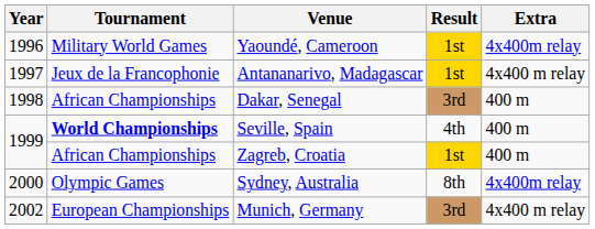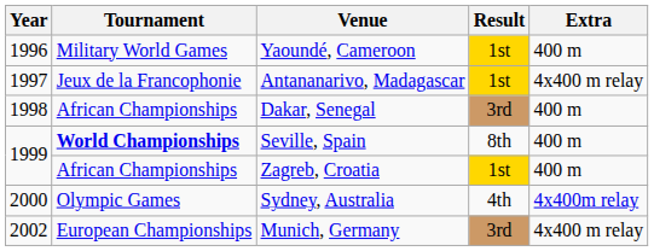 <table class=wikitable>
 <tr>
 <th>Year</th>
 <th>Tournament</th>
 <th>Venue</th>
 <th>Result</th>
 <th>Extra</th>
 </tr>
 <tr>
 <td>1996</td>
 <td><a href='#'>Military World Games</a></td>
 <td><a href='#'>Yaoundé</a>, <a href='#'>Cameroon</a></td>
 <td bgcolor="gold" align="center">1st</td>
-<td><a href='#'>4x400m relay</a></td>
+<td>400 m</td>
 </tr>
 <tr>
 <td>1997</td>
 <td><a href='#'>Jeux de la Francophonie</a></td>
 <td><a href='#'>Antananarivo</a>, <a href='#'>Madagascar</a></td>
 <td bgcolor="gold" align="center">1st</td>
 <td>4x400 m relay</td>
 </tr>
 <tr>
 <td>1998</td>
 <td><a href='#'>African Championships</a></td>
 <td><a href='#'>Dakar</a>, <a href='#'>Senegal</a></td>
 <td bgcolor="cc9966" align="center">3rd</td>
 <td>400 m</td>
 </tr>
 <tr>
 <td rowspan=2>1999</td>
 <td><strong><a href='#'>World Championships</a></strong></td>
 <td><a href='#'>Seville</a>, <a href='#'>Spain</a></td>
-<td align="center">4th</td>
+<td align="center">8th</td>
 <td>400 m</td>
 </tr>
 <tr>
 <td><a href='#'>African Championships</a></td>
 <td><a href='#'>Zagreb</a>, <a href='#'>Croatia</a></td>
 <td bgcolor="gold" align="center">1st</td>
 <td>400 m</td>
 </tr>
 <tr>
 <td>2000</td>
 <td><a href='#'>Olympic Games</a></td>
 <td><a href='#'>Sydney</a>, <a href='#'>Australia</a></td>
-<td align="center">8th</td>
+<td align="center">4th</td>
 <td><a href='#'>4x400m relay</a></td>
 </tr>
 <tr>
 <td>2002</td>
 <td><a href='#'>European Championships</a></td>
 <td><a href='#'>Munich</a>, <a href='#'>Germany</a></td>
 <td bgcolor="cc9966" align="center">3rd</td>
 <td>4x400 m relay</td>
 </tr>
 </table>
